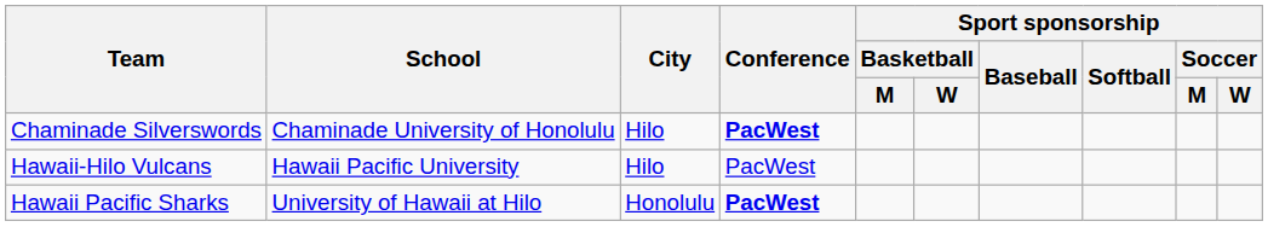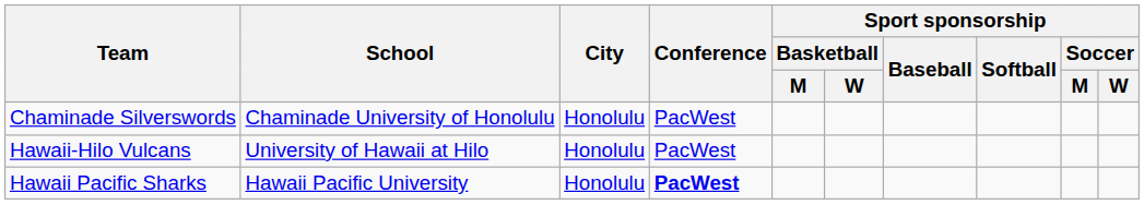 <table class="sortable wikitable">
 <tr>
 <th rowspan=3>Team</th>
 <th rowspan=3>School</th>
 <th rowspan=3>City</th>
 <th rowspan=3>Conference</th>
 <th colspan=6>Sport sponsorship</th>
 </tr>
 <tr>
 <th colspan=2>Basketball</th>
 <th rowspan=2>Baseball</th>
 <th rowspan=2>Softball</th>
 <th colspan=2>Soccer</th>
 </tr>
 <tr>
 <th>M</th>
 <th>W</th>
 <th>M</th>
 <th>W</th>
 </tr>
 <tr>
 <td><a href='#'>Chaminade Silverswords</a></td>
 <td><a href='#'>Chaminade University of Honolulu</a></td>
-<td><a href='#'>Hilo</a></td>
-<td><strong><a href='#'>PacWest</a></strong></td>
+<td><a href='#'>Honolulu</a></td>
+<td><a href='#'>PacWest</a></td>
 <td></td>
 <td></td>
 <td></td>
 <td></td>
 <td></td>
 <td></td>
 </tr>
 <tr>
 <td><a href='#'>Hawaii-Hilo Vulcans</a></td>
-<td><a href='#'>Hawaii Pacific University</a></td>
-<td><a href='#'>Hilo</a></td>
+<td><a href='#'>University of Hawaii at Hilo</a></td>
+<td><a href='#'>Honolulu</a></td>
 <td><a href='#'>PacWest</a></td>
 <td></td>
 <td></td>
 <td></td>
 <td></td>
 <td></td>
 <td></td>
 </tr>
 <tr>
 <td><a href='#'>Hawaii Pacific Sharks</a></td>
-<td><a href='#'>University of Hawaii at Hilo</a></td>
+<td><a href='#'>Hawaii Pacific University</a></td>
 <td><a href='#'>Honolulu</a></td>
 <td><strong><a href='#'>PacWest</a></strong></td>
 <td></td>
 <td></td>
 <td></td>
 <td></td>
 <td></td>
 <td></td>
 </tr>
 </table>
